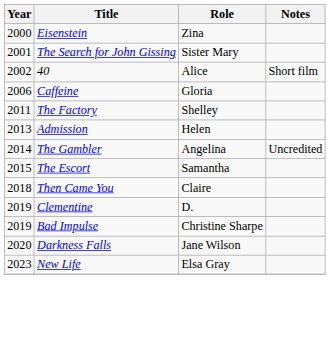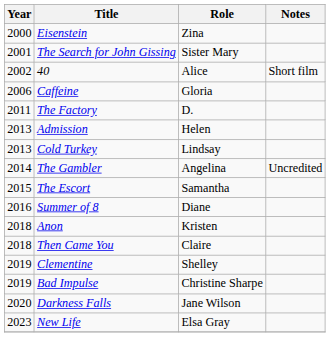 <table class="wikitable sortable">
 <tr>
 <th>Year</th>
 <th>Title</th>
 <th>Role</th>
 <th class="unsortable">Notes</th>
 </tr>
 <tr>
 <td>2000</td>
 <td><em><a href='#'>Eisenstein</a></em></td>
 <td>Zina</td>
 <td></td>
 </tr>
 <tr>
 <td>2001</td>
 <td><em><a href='#'>The Search for John Gissing</a></em></td>
 <td>Sister Mary</td>
 <td></td>
 </tr>
 <tr>
 <td>2002</td>
 <td><em>40</em></td>
 <td>Alice</td>
 <td>Short film</td>
 </tr>
 <tr>
 <td>2006</td>
 <td><em><a href='#'>Caffeine</a></em></td>
 <td>Gloria</td>
 <td></td>
 </tr>
 <tr>
 <td>2011</td>
 <td><em><a href='#'>The Factory</a></em></td>
-<td>Shelley</td>
+<td>D.</td>
 <td></td>
 </tr>
 <tr>
 <td>2013</td>
 <td><em><a href='#'>Admission</a></em></td>
 <td>Helen</td>
+<td></td>
+</tr>
+<tr>
+<td>2013</td>
+<td><em><a href='#'>Cold Turkey</a></em></td>
+<td>Lindsay</td>
 <td></td>
 </tr>
 <tr>
 <td>2014</td>
 <td><em><a href='#'>The Gambler</a></em></td>
 <td>Angelina</td>
 <td>Uncredited</td>
 </tr>
 <tr>
 <td>2015</td>
 <td><em><a href='#'>The Escort</a></em></td>
 <td>Samantha</td>
 <td></td>
 </tr>
 <tr>
+<td>2016</td>
+<td><em><a href='#'>Summer of 8</a></em></td>
+<td>Diane</td>
+<td></td>
+</tr>
+<tr>
+<td>2018</td>
+<td><em><a href='#'>Anon</a></em></td>
+<td>Kristen</td>
+<td></td>
+</tr>
+<tr>
 <td>2018</td>
 <td><em><a href='#'>Then Came You</a></em></td>
 <td>Claire</td>
 <td></td>
 </tr>
 <tr>
 <td>2019</td>
 <td><em><a href='#'>Clementine</a></em></td>
-<td>D.</td>
+<td>Shelley</td>
 <td></td>
 </tr>
 <tr>
 <td>2019</td>
 <td><em><a href='#'>Bad Impulse</a></em></td>
 <td>Christine Sharpe</td>
 <td></td>
 </tr>
 <tr>
 <td>2020</td>
 <td><em><a href='#'>Darkness Falls</a></em></td>
 <td>Jane Wilson</td>
 <td></td>
 </tr>
 <tr>
 <td>2023</td>
 <td><em><a href='#'> New Life</a></em></td>
 <td>Elsa Gray</td>
 <td></td>
 </tr>
 <tr>
 </tr>
 </table>
